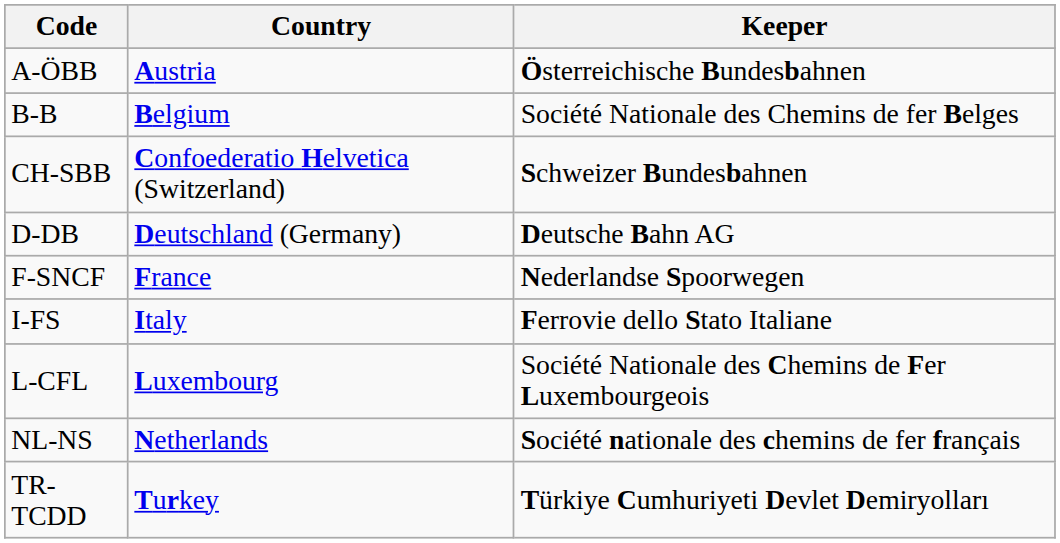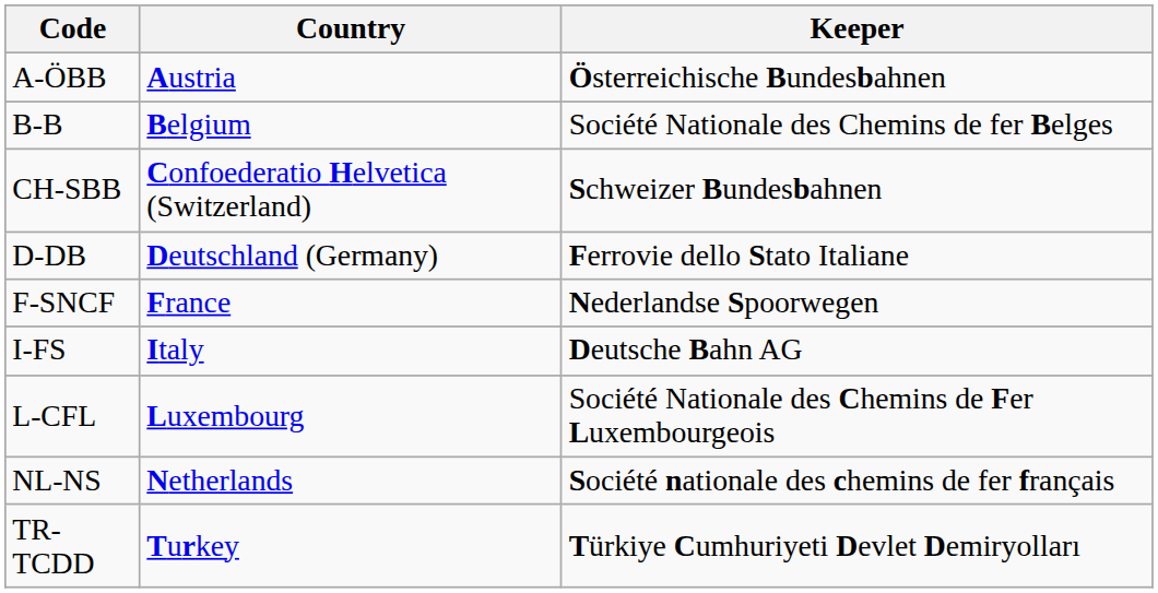 <table class="wikitable">
 <tr>
 <th>Code</th>
 <th>Country</th>
 <th>Keeper</th>
 </tr>
 <tr>
 <td>A-ÖBB</td>
 <td><a href='#'><strong>A</strong>ustria</a></td>
 <td><strong>Ö</strong>sterreichische <strong>B</strong>undes<strong>b</strong>ahnen</td>
 </tr>
 <tr>
 <td>B-B</td>
 <td><a href='#'><strong>B</strong>elgium</a></td>
 <td>Société Nationale des Chemins de fer <strong>B</strong>elges</td>
 </tr>
 <tr>
 <td>CH-SBB</td>
 <td><a href='#'><strong>C</strong>onfoederatio <strong>H</strong>elvetica</a> (Switzerland)</td>
 <td><strong>S</strong>chweizer <strong>B</strong>undes<strong>b</strong>ahnen</td>
 </tr>
 <tr>
 <td>D-DB</td>
 <td><a href='#'><strong>D</strong>eutschland</a> (Germany)</td>
-<td><strong>D</strong>eutsche <strong>B</strong>ahn AG</td>
+<td><strong>F</strong>errovie dello <strong>S</strong>tato Italiane</td>
 </tr>
 <tr>
 <td>F-SNCF</td>
 <td><a href='#'><strong>F</strong>rance</a></td>
 <td><strong>N</strong>ederlandse <strong>S</strong>poorwegen</td>
 </tr>
 <tr>
 <td>I-FS</td>
 <td><a href='#'><strong>I</strong>taly</a></td>
-<td><strong>F</strong>errovie dello <strong>S</strong>tato Italiane</td>
+<td><strong>D</strong>eutsche <strong>B</strong>ahn AG</td>
 </tr>
 <tr>
 <td>L-CFL</td>
 <td><a href='#'><strong>L</strong>uxembourg</a></td>
 <td>Société Nationale des <strong>C</strong>hemins de <strong>F</strong>er <strong>L</strong>uxembourgeois</td>
 </tr>
 <tr>
 <td>NL-NS</td>
 <td><a href='#'><strong>N</strong>etherlands</a></td>
 <td><strong>S</strong>ociété <strong>n</strong>ationale des <strong>c</strong>hemins de fer <strong>f</strong>rançais</td>
 </tr>
 <tr>
 <td>TR-TCDD</td>
 <td><a href='#'><strong>T</strong>u<strong>r</strong>key</a></td>
 <td><strong>T</strong>ürkiye <strong>C</strong>umhuriyeti <strong>D</strong>evlet <strong>D</strong>emiryolları</td>
 </tr>
 </table>
